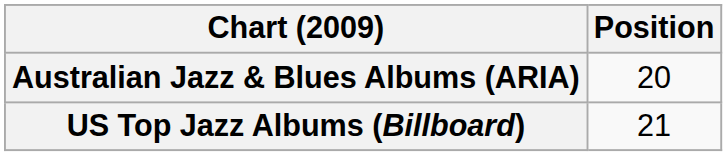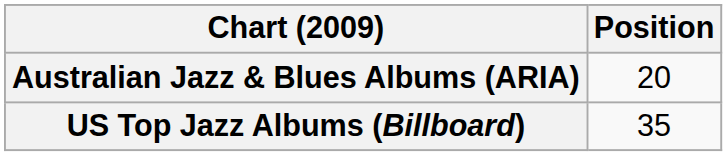 <table class="wikitable sortable plainrowheaders" style="text-align:center">
 <tr>
 <th scope="col">Chart (2009)</th>
 <th scope="col">Position</th>
 </tr>
 <tr>
 <th scope="row">Australian Jazz & Blues Albums (ARIA)</th>
 <td>20</td>
 </tr>
 <tr>
 <th scope="row">US Top Jazz Albums (<em>Billboard</em>)</th>
-<td>21</td>
+<td>35</td>
 </tr>
 </table>
